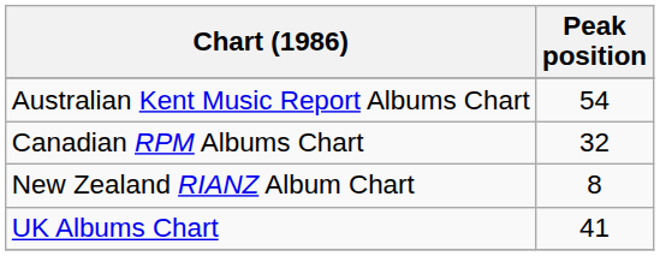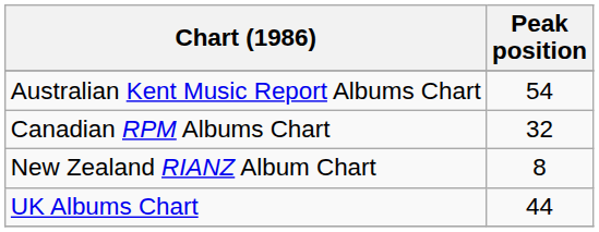 <table class="wikitable">
 <tr>
 <th>Chart (1986)</th>
 <th>Peak<br>position</th>
 </tr>
 <tr>
 </tr>
 <tr>
 </tr>
 <tr>
 <td>Australian <a href='#'>Kent Music Report</a> Albums Chart</td>
 <td align="center">54</td>
 </tr>
 <tr>
 <td>Canadian <em><a href='#'>RPM</a></em> Albums Chart</td>
 <td align="center">32</td>
 </tr>
 <tr>
 <td>New Zealand <em><a href='#'>RIANZ</a></em> Album Chart</td>
 <td align="center">8</td>
 </tr>
 <tr>
 <td><a href='#'>UK Albums Chart</a></td>
-<td align="center">41</td>
+<td align="center">44</td>
 </tr>
 <tr>
 </tr>
 </table>
